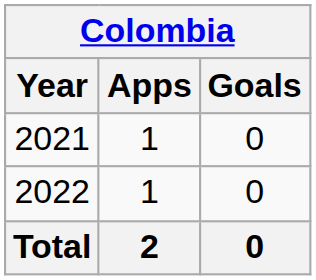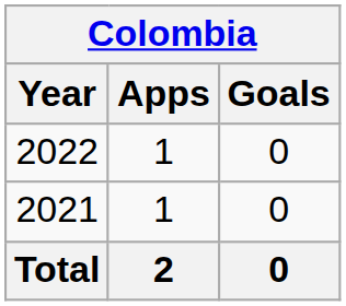 <table class="wikitable" style="text-align:center">
 <tr>
 <th colspan=3><a href='#'>Colombia</a></th>
 </tr>
 <tr>
 <th>Year</th>
 <th>Apps</th>
 <th>Goals</th>
 </tr>
 <tr>
-<td>2021</td>
+<td>2022</td>
 <td>1</td>
 <td>0</td>
 </tr>
 <tr>
-<td>2022</td>
+<td>2021</td>
 <td>1</td>
 <td>0</td>
 </tr>
 <tr>
 <th>Total</th>
 <th>2</th>
 <th>0</th>
 </tr>
 </table>
